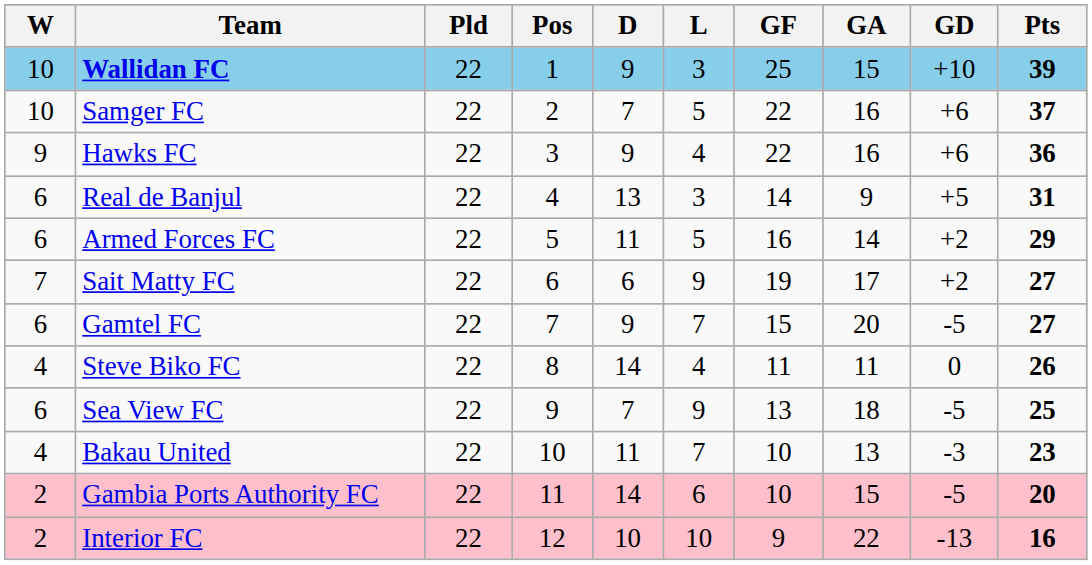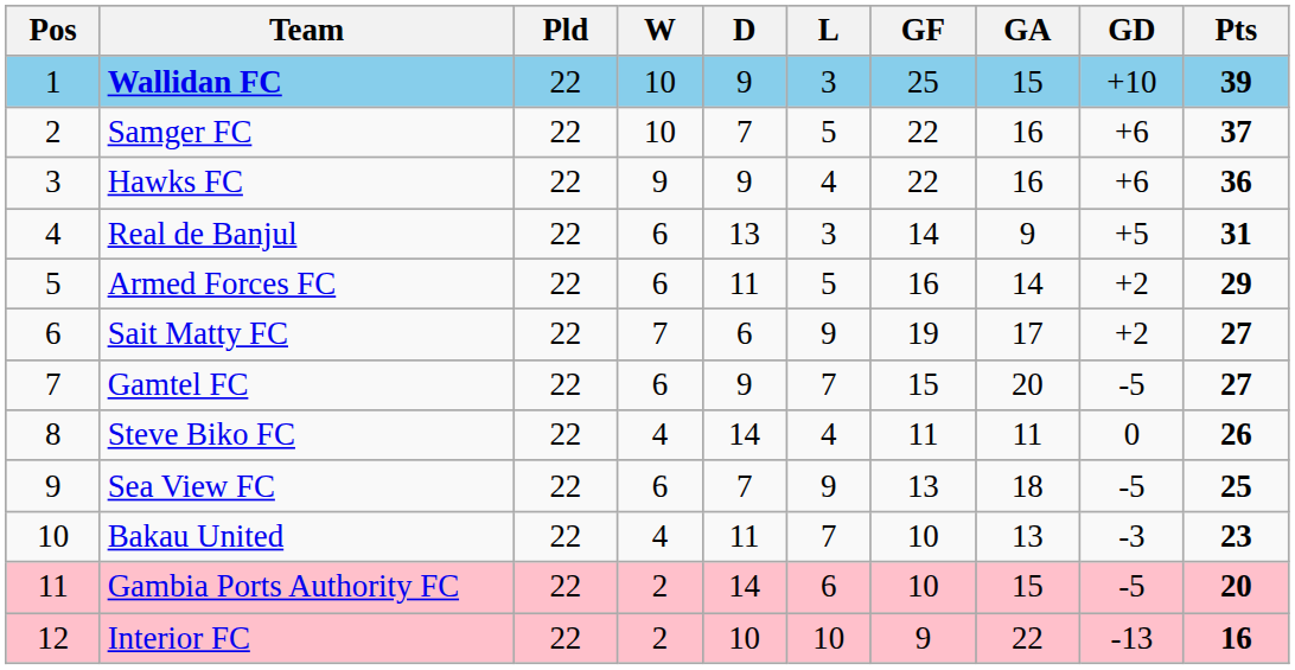 <table class="wikitable" style="text-align: center;">
 <tr>
-<th style="width: 35px;">W</th>
+<th style="width: 40px;">Pos</th>
 <th style="width: 200px;">Team</th>
 <th style="width: 45px;">Pld</th>
-<th style="width: 40px;">Pos</th>
+<th style="width: 35px;">W</th>
 <th style="width: 35px;">D</th>
 <th style="width: 35px;">L</th>
 <th style="width: 45px;">GF</th>
 <th style="width: 45px;">GA</th>
 <th style="width: 45px;">GD</th>
 <th style="width: 45px;">Pts</th>
 </tr>
 <tr style="background:#87ceeb;">
-<td>10</td>
+<td>1</td>
 <td style="text-align: left;"><strong><a href='#'>Wallidan FC</a></strong></td>
 <td>22</td>
-<td>1</td>
+<td>10</td>
 <td>9</td>
 <td>3</td>
 <td>25</td>
 <td>15</td>
 <td>+10</td>
 <td><strong>39</strong></td>
 </tr>
 <tr>
-<td>10</td>
+<td>2</td>
 <td style="text-align: left;"><a href='#'>Samger FC</a></td>
 <td>22</td>
-<td>2</td>
+<td>10</td>
 <td>7</td>
 <td>5</td>
 <td>22</td>
 <td>16</td>
 <td>+6</td>
 <td><strong>37</strong></td>
 </tr>
 <tr>
-<td>9</td>
+<td>3</td>
 <td style="text-align: left;"><a href='#'>Hawks FC</a></td>
 <td>22</td>
-<td>3</td>
+<td>9</td>
 <td>9</td>
 <td>4</td>
 <td>22</td>
 <td>16</td>
 <td>+6</td>
 <td><strong>36</strong></td>
 </tr>
 <tr>
-<td>6</td>
+<td>4</td>
 <td style="text-align: left;"><a href='#'>Real de Banjul</a></td>
 <td>22</td>
-<td>4</td>
+<td>6</td>
 <td>13</td>
 <td>3</td>
 <td>14</td>
 <td>9</td>
 <td>+5</td>
 <td><strong>31</strong></td>
 </tr>
 <tr>
-<td>6</td>
+<td>5</td>
 <td style="text-align: left;"><a href='#'>Armed Forces FC</a></td>
 <td>22</td>
-<td>5</td>
+<td>6</td>
 <td>11</td>
 <td>5</td>
 <td>16</td>
 <td>14</td>
 <td>+2</td>
 <td><strong>29</strong></td>
 </tr>
 <tr>
-<td>7</td>
+<td>6</td>
 <td style="text-align: left;"><a href='#'>Sait Matty FC</a></td>
 <td>22</td>
-<td>6</td>
+<td>7</td>
 <td>6</td>
 <td>9</td>
 <td>19</td>
 <td>17</td>
 <td>+2</td>
 <td><strong>27</strong></td>
 </tr>
 <tr>
-<td>6</td>
+<td>7</td>
 <td style="text-align: left;"><a href='#'>Gamtel FC</a></td>
 <td>22</td>
-<td>7</td>
+<td>6</td>
 <td>9</td>
 <td>7</td>
 <td>15</td>
 <td>20</td>
 <td>-5</td>
 <td><strong>27</strong></td>
 </tr>
 <tr>
-<td>4</td>
+<td>8</td>
 <td style="text-align: left;"><a href='#'>Steve Biko FC</a></td>
 <td>22</td>
-<td>8</td>
+<td>4</td>
 <td>14</td>
 <td>4</td>
 <td>11</td>
 <td>11</td>
 <td>0</td>
 <td><strong>26</strong></td>
 </tr>
 <tr>
-<td>6</td>
+<td>9</td>
 <td style="text-align: left;"><a href='#'>Sea View FC</a></td>
 <td>22</td>
-<td>9</td>
+<td>6</td>
 <td>7</td>
 <td>9</td>
 <td>13</td>
 <td>18</td>
 <td>-5</td>
 <td><strong>25</strong></td>
 </tr>
 <tr>
-<td>4</td>
+<td>10</td>
 <td style="text-align: left;"><a href='#'>Bakau United</a></td>
 <td>22</td>
-<td>10</td>
+<td>4</td>
 <td>11</td>
 <td>7</td>
 <td>10</td>
 <td>13</td>
 <td>-3</td>
 <td><strong>23</strong></td>
 </tr>
 <tr style="background:#ffc0cb;">
-<td>2</td>
+<td>11</td>
 <td style="text-align: left;"><a href='#'>Gambia Ports Authority FC</a></td>
 <td>22</td>
-<td>11</td>
+<td>2</td>
 <td>14</td>
 <td>6</td>
 <td>10</td>
 <td>15</td>
 <td>-5</td>
 <td><strong>20</strong></td>
 </tr>
 <tr style="background:#ffc0cb;">
-<td>2</td>
+<td>12</td>
 <td style="text-align: left;"><a href='#'>Interior FC</a></td>
 <td>22</td>
-<td>12</td>
+<td>2</td>
 <td>10</td>
 <td>10</td>
 <td>9</td>
 <td>22</td>
 <td>-13</td>
 <td><strong>16</strong></td>
 </tr>
 </table>
